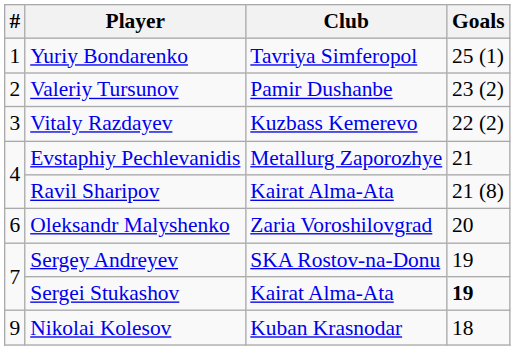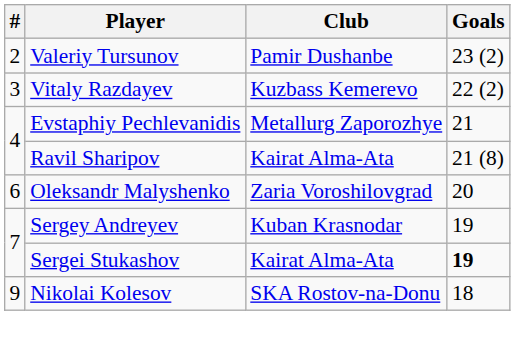 <table class="wikitable">
 <tr>
 <th>#</th>
 <th>Player</th>
 <th>Club</th>
 <th>Goals</th>
-</tr>
-<tr>
-<td>1</td>
-<td><a href='#'>Yuriy Bondarenko</a></td>
-<td><a href='#'>Tavriya Simferopol</a></td>
-<td>25 (1)</td>
 </tr>
 <tr>
 <td>2</td>
 <td><a href='#'>Valeriy Tursunov</a></td>
 <td><a href='#'>Pamir Dushanbe</a></td>
 <td>23 (2)</td>
 </tr>
 <tr>
 <td>3</td>
 <td><a href='#'>Vitaly Razdayev</a></td>
 <td><a href='#'>Kuzbass Kemerevo</a></td>
 <td>22 (2)</td>
 </tr>
 <tr>
 <td rowspan=2>4</td>
 <td><a href='#'>Evstaphiy Pechlevanidis</a></td>
 <td><a href='#'>Metallurg Zaporozhye</a></td>
 <td>21</td>
 </tr>
 <tr>
 <td><a href='#'>Ravil Sharipov</a></td>
 <td><a href='#'>Kairat Alma-Ata</a></td>
 <td>21 (8)</td>
 </tr>
 <tr>
 <td>6</td>
 <td><a href='#'>Oleksandr Malyshenko</a></td>
 <td><a href='#'>Zaria Voroshilovgrad</a></td>
 <td>20</td>
 </tr>
 <tr>
 <td rowspan=2>7</td>
 <td><a href='#'>Sergey Andreyev</a></td>
-<td><a href='#'>SKA Rostov-na-Donu</a></td>
+<td><a href='#'>Kuban Krasnodar</a></td>
 <td>19</td>
 </tr>
 <tr>
 <td><a href='#'>Sergei Stukashov</a></td>
 <td><a href='#'>Kairat Alma-Ata</a></td>
 <td><strong>19</strong></td>
 </tr>
 <tr>
 <td>9</td>
 <td><a href='#'>Nikolai Kolesov</a></td>
-<td><a href='#'>Kuban Krasnodar</a></td>
+<td><a href='#'>SKA Rostov-na-Donu</a></td>
 <td>18</td>
 </tr>
 </table>
